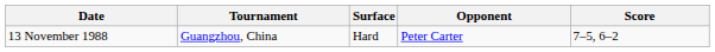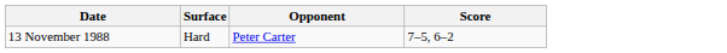 <table class="sortable wikitable" style=font-size:97%>
 <tr>
 <th style="width:200px">Date</th>
-<th style="width:200px">Tournament</th>
 <th style="width:50px">Surface</th>
 <th style="width:200px">Opponent</th>
 <th style="width:160px" class="unsortable">Score</th>
 </tr>
 <tr>
 <td>13 November 1988</td>
-<td><a href='#'>Guangzhou</a>, China</td>
 <td>Hard</td>
 <td> <a href='#'>Peter Carter</a></td>
 <td>7–5, 6–2</td>
 </tr>
 </table>
